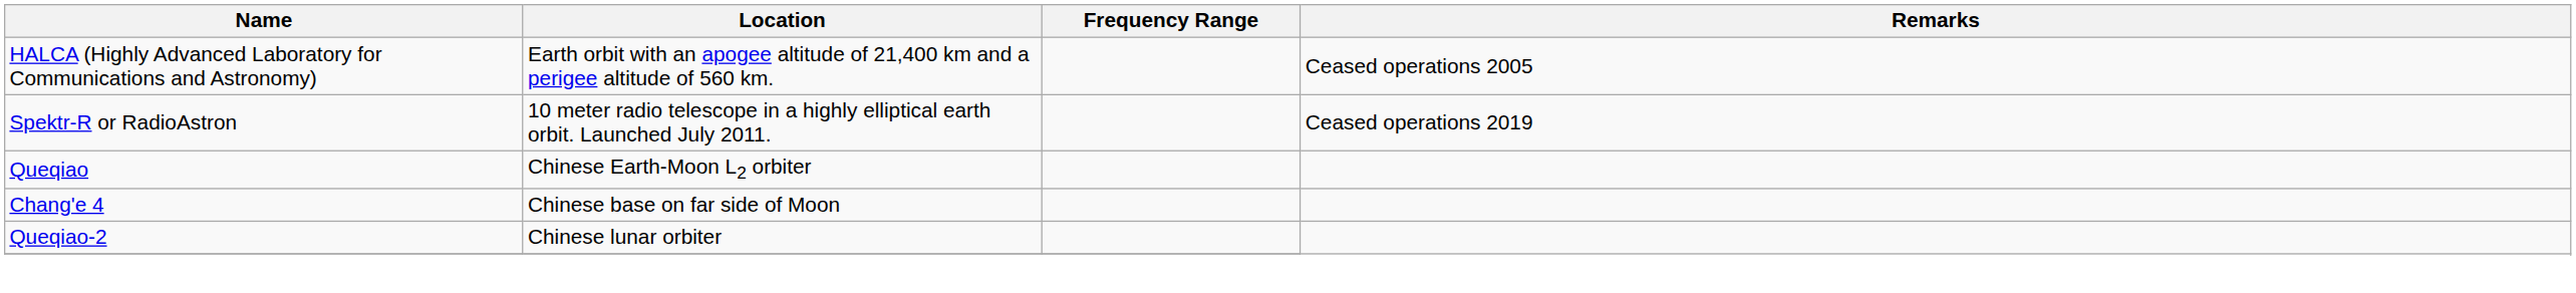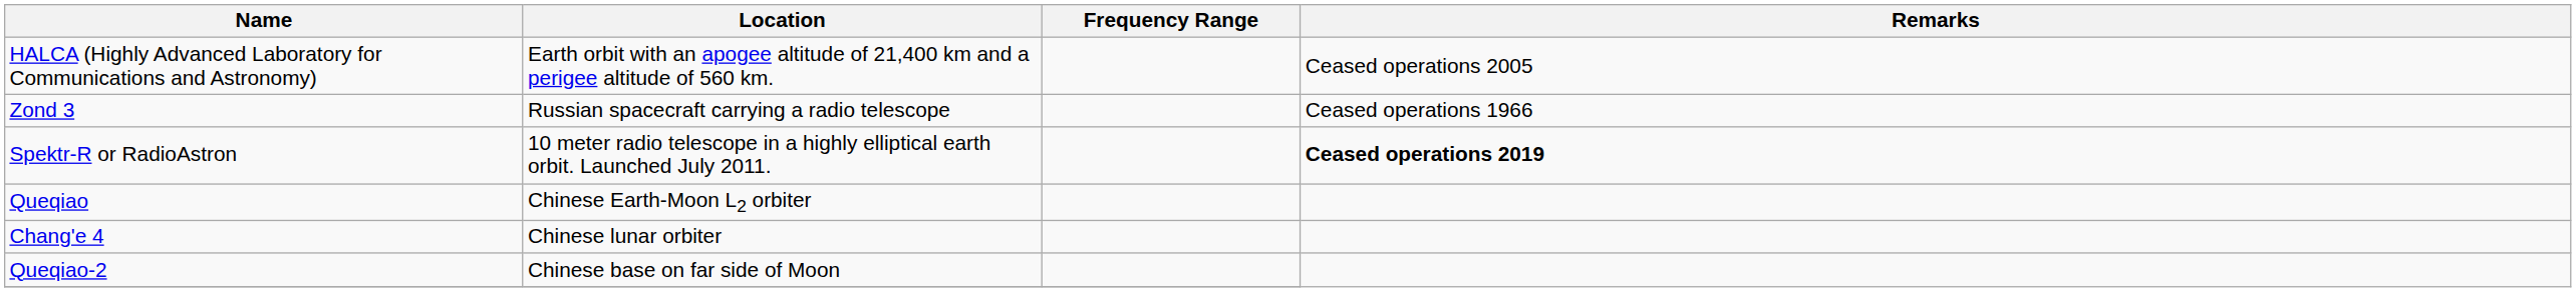 <table class="wikitable">
 <tr>
 <th style="width:20%;">Name</th>
 <th style="width:20%;">Location</th>
 <th style="width:10%;">Frequency Range</th>
 <th style="width:49%;">Remarks</th>
 </tr>
 <tr>
 <td><a href='#'>HALCA</a> (Highly Advanced Laboratory for Communications and Astronomy)</td>
 <td>Earth orbit with an <a href='#'>apogee</a> altitude of 21,400 km and a <a href='#'>perigee</a> altitude of 560 km.</td>
 <td></td>
 <td>Ceased operations 2005</td>
 </tr>
 <tr>
+<td><a href='#'>Zond 3</a></td>
+<td>Russian spacecraft carrying a radio telescope</td>
+<td></td>
+<td>Ceased operations 1966</td>
+</tr>
+<tr>
 <td><a href='#'>Spektr-R</a> or RadioAstron</td>
 <td>10 meter radio telescope in a highly elliptical earth orbit. Launched July 2011.</td>
 <td></td>
-<td>Ceased operations 2019</td>
+<td><strong>Ceased operations 2019</strong></td>
 </tr>
 <tr>
 <td><a href='#'>Queqiao</a></td>
 <td>Chinese Earth-Moon L<sub>2</sub> orbiter</td>
 <td></td>
 <td></td>
 </tr>
 <tr>
 <td><a href='#'>Chang'e 4</a></td>
-<td>Chinese base on far side of Moon</td>
+<td>Chinese lunar orbiter</td>
 <td></td>
 <td></td>
 </tr>
 <tr>
 <td><a href='#'>Queqiao-2</a></td>
-<td>Chinese lunar orbiter</td>
+<td>Chinese base on far side of Moon</td>
 <td></td>
 </tr>
 <tr>
 </tr>
 </table>
